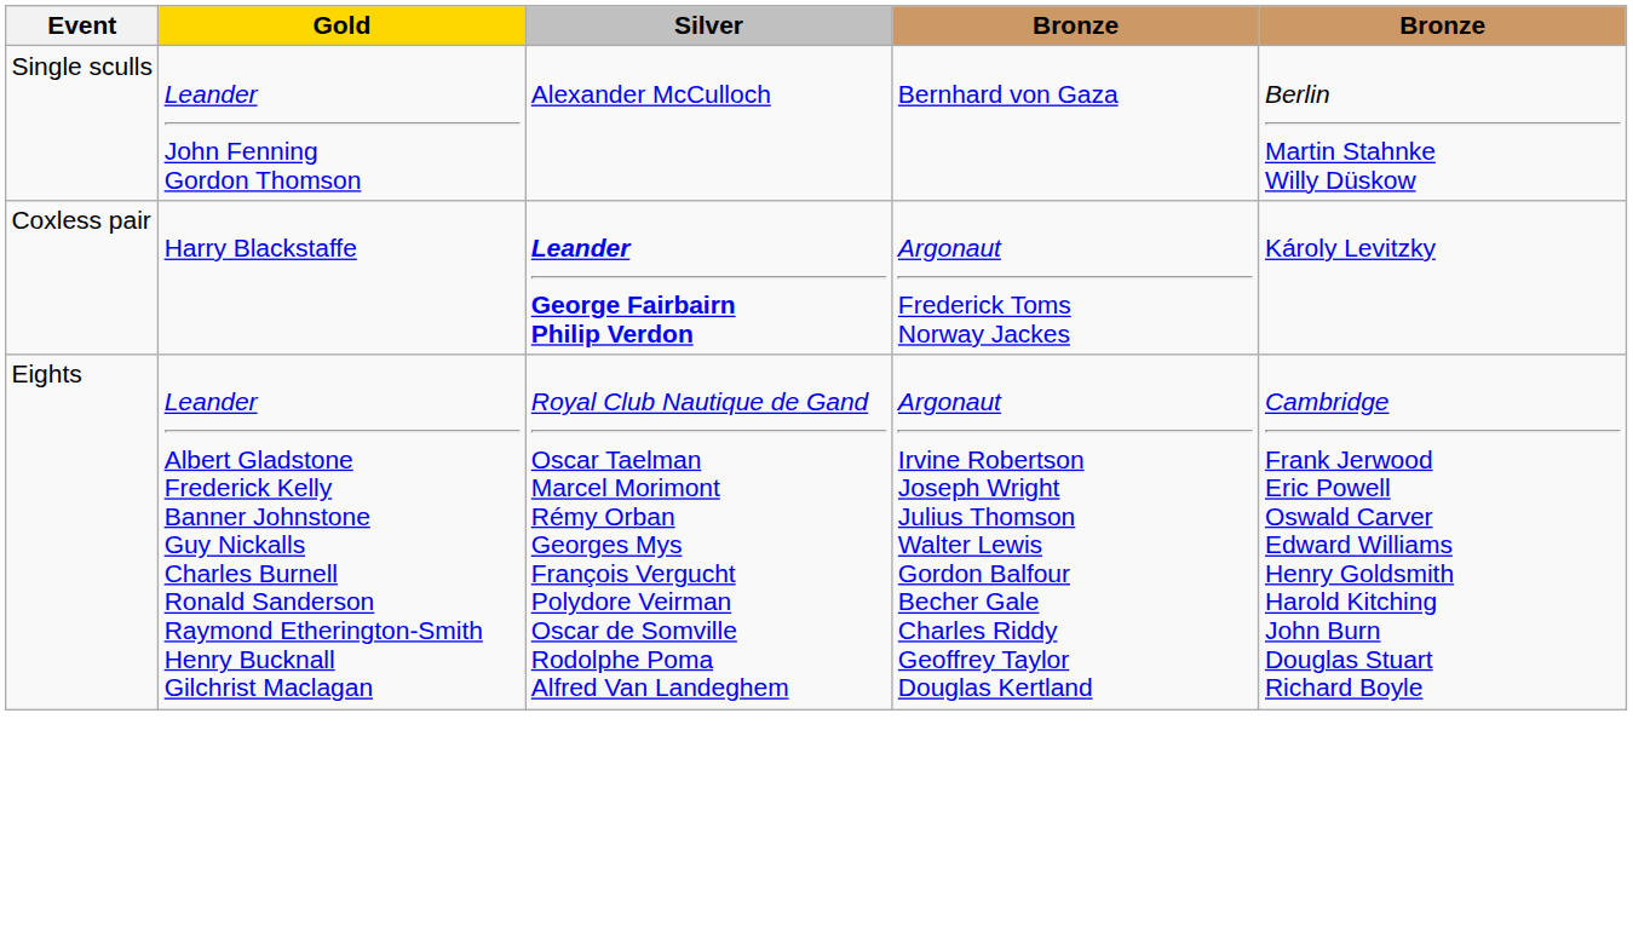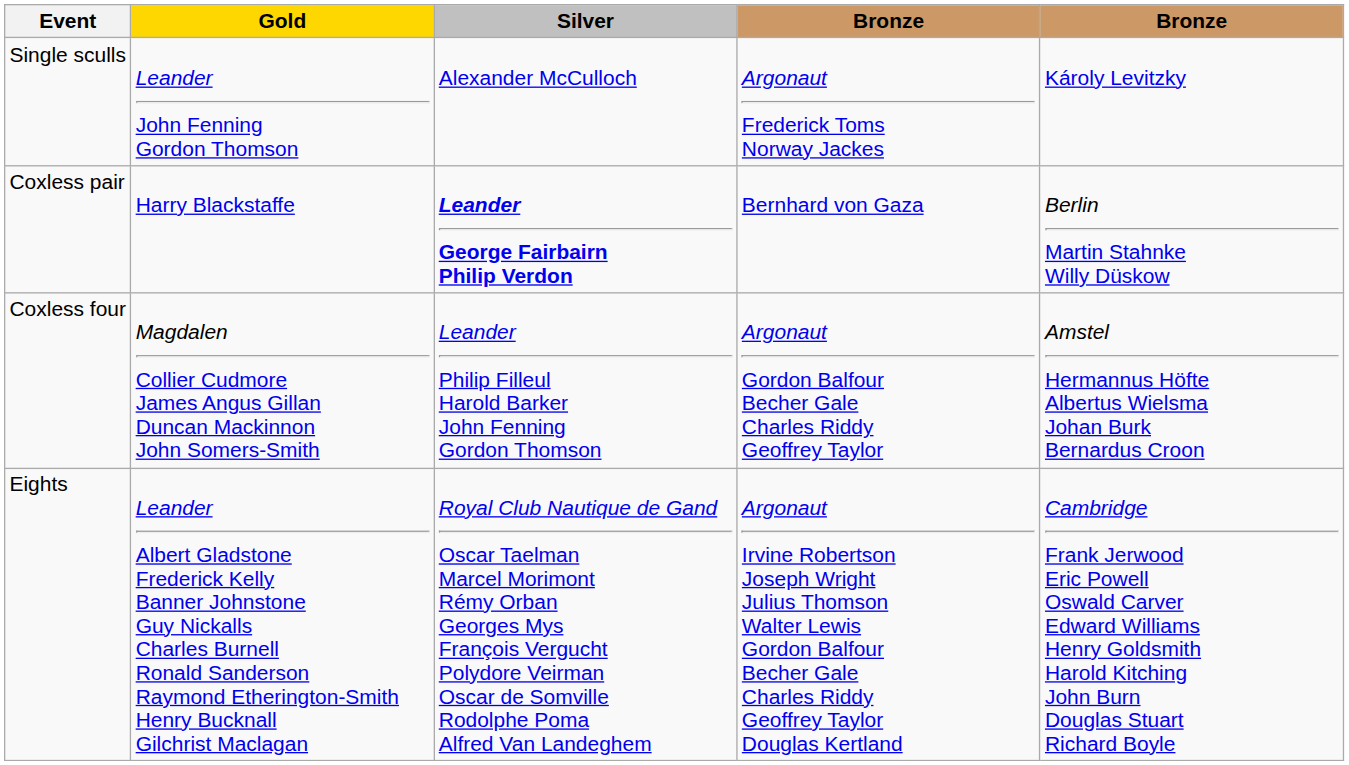 <table class=wikitable>
 <tr>
 <th>Event</th>
 <td align=center bgcolor=gold style="width:14em"><strong>Gold</strong></td>
 <td align=center bgcolor=silver style="width:14em"><strong>Silver</strong></td>
 <td align=center bgcolor=cc9966 style="width:14em"><strong>Bronze</strong></td>
 <td align=center bgcolor=cc9966 style="width:14em"><strong>Bronze</strong></td>
 </tr>
 <tr valign="top">
 <td>Single sculls<br></td>
 <td><br> <em><a href='#'>Leander</a></em><hr><a href='#'>John Fenning</a><br><a href='#'>Gordon Thomson</a></td>
 <td><br><a href='#'>Alexander McCulloch</a></td>
-<td><br><a href='#'>Bernhard von Gaza</a></td>
-<td><br> <em>Berlin</em><hr><a href='#'>Martin Stahnke</a><br><a href='#'>Willy Düskow</a></td>
+<td><br> <em><a href='#'>Argonaut</a></em><hr><a href='#'>Frederick Toms</a><br><a href='#'>Norway Jackes</a></td>
+<td><br><a href='#'>Károly Levitzky</a></td>
 </tr>
 <tr valign="top">
 <td>Coxless pair<br></td>
 <td><br><a href='#'>Harry Blackstaffe</a></td>
 <td><strong><br> <em><a href='#'>Leander</a></em><hr><a href='#'>George Fairbairn</a><br><a href='#'>Philip Verdon</a></strong></td>
-<td><br> <em><a href='#'>Argonaut</a></em><hr><a href='#'>Frederick Toms</a><br><a href='#'>Norway Jackes</a></td>
-<td><br><a href='#'>Károly Levitzky</a></td>
+<td><br><a href='#'>Bernhard von Gaza</a></td>
+<td><br> <em>Berlin</em><hr><a href='#'>Martin Stahnke</a><br><a href='#'>Willy Düskow</a></td>
+</tr>
+<tr valign="top">
+<td>Coxless four<br></td>
+<td><br> <em>Magdalen</em><hr><a href='#'>Collier Cudmore</a><br><a href='#'>James Angus Gillan</a><br><a href='#'>Duncan Mackinnon</a><br><a href='#'>John Somers-Smith</a></td>
+<td><br> <em><a href='#'>Leander</a></em><hr><a href='#'>Philip Filleul</a><br><a href='#'>Harold Barker</a><br><a href='#'>John Fenning</a><br><a href='#'>Gordon Thomson</a></td>
+<td><br> <em><a href='#'>Argonaut</a></em><hr><a href='#'>Gordon Balfour</a><br><a href='#'>Becher Gale</a><br><a href='#'>Charles Riddy</a><br><a href='#'>Geoffrey Taylor</a></td>
+<td><br> <em>Amstel</em><hr><a href='#'>Hermannus Höfte</a><br><a href='#'>Albertus Wielsma</a><br><a href='#'>Johan Burk</a><br><a href='#'>Bernardus Croon</a></td>
 </tr>
 <tr valign="top">
 <td>Eights<br></td>
 <td><br> <em><a href='#'>Leander</a></em><hr><a href='#'>Albert Gladstone</a><br><a href='#'>Frederick Kelly</a><br><a href='#'>Banner Johnstone</a><br><a href='#'>Guy Nickalls</a><br><a href='#'>Charles Burnell</a><br><a href='#'>Ronald Sanderson</a><br><a href='#'>Raymond Etherington-Smith</a><br><a href='#'>Henry Bucknall</a><br><a href='#'>Gilchrist Maclagan</a></td>
 <td><br> <em><a href='#'>Royal Club Nautique de Gand</a></em><hr><a href='#'>Oscar Taelman</a><br><a href='#'>Marcel Morimont</a><br><a href='#'>Rémy Orban</a><br><a href='#'>Georges Mys</a><br><a href='#'>François Vergucht</a><br><a href='#'>Polydore Veirman</a><br><a href='#'>Oscar de Somville</a><br><a href='#'>Rodolphe Poma</a><br><a href='#'>Alfred Van Landeghem</a></td>
 <td><br> <em><a href='#'>Argonaut</a></em><hr><a href='#'>Irvine Robertson</a><br><a href='#'>Joseph Wright</a><br><a href='#'>Julius Thomson</a><br><a href='#'>Walter Lewis</a><br><a href='#'>Gordon Balfour</a><br><a href='#'>Becher Gale</a><br><a href='#'>Charles Riddy</a><br><a href='#'>Geoffrey Taylor</a><br><a href='#'>Douglas Kertland</a></td>
 <td><br> <em><a href='#'>Cambridge</a></em><hr><a href='#'>Frank Jerwood</a><br><a href='#'>Eric Powell</a><br><a href='#'>Oswald Carver</a><br><a href='#'>Edward Williams</a><br><a href='#'>Henry Goldsmith</a><br><a href='#'>Harold Kitching</a><br><a href='#'>John Burn</a><br><a href='#'>Douglas Stuart</a><br><a href='#'>Richard Boyle</a></td>
 </tr>
 </table>
